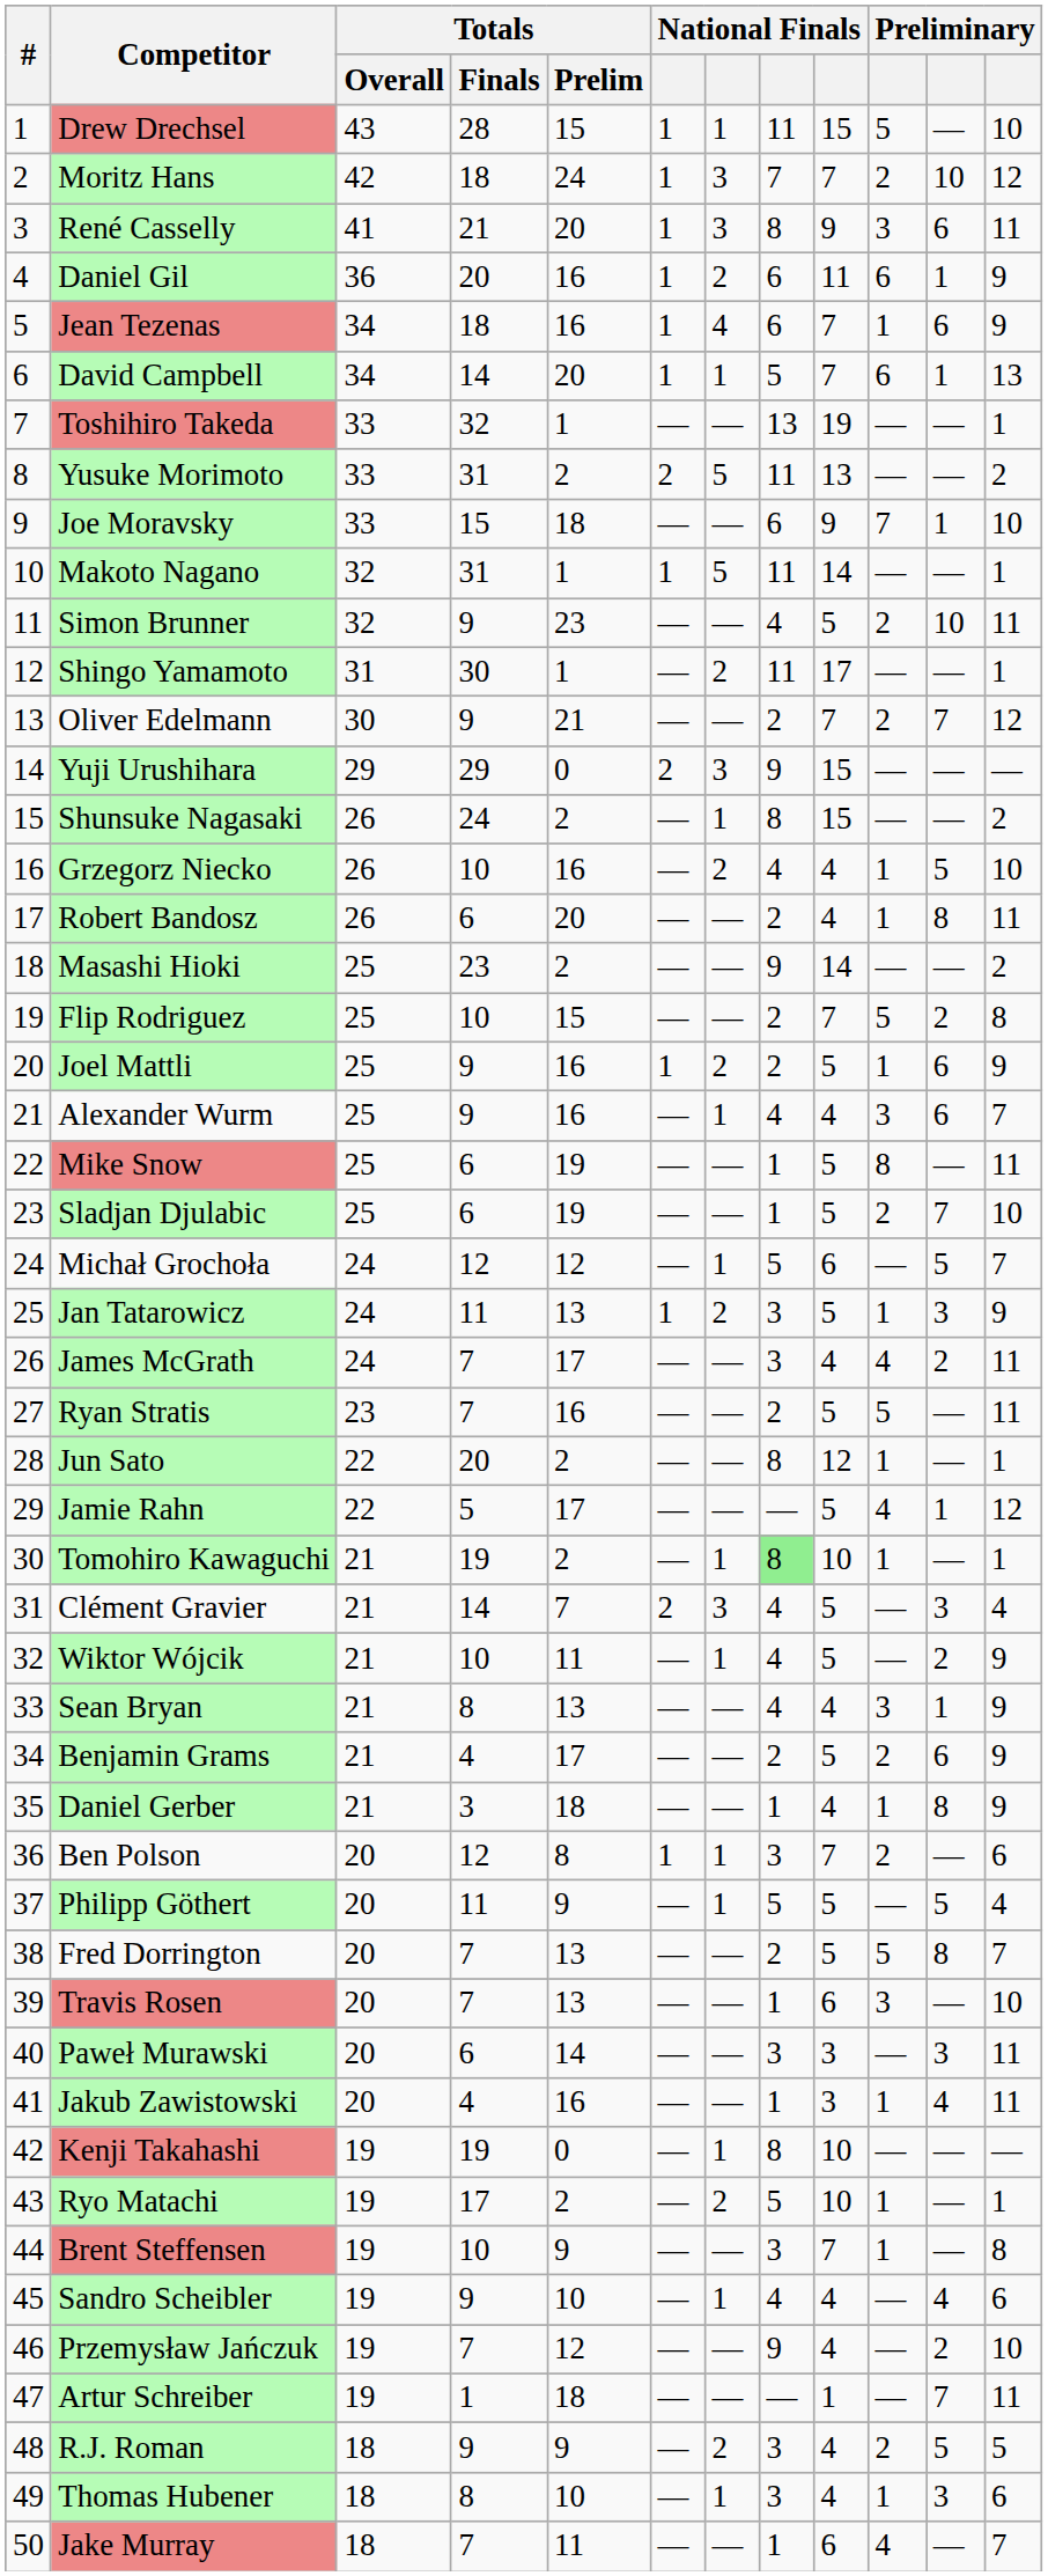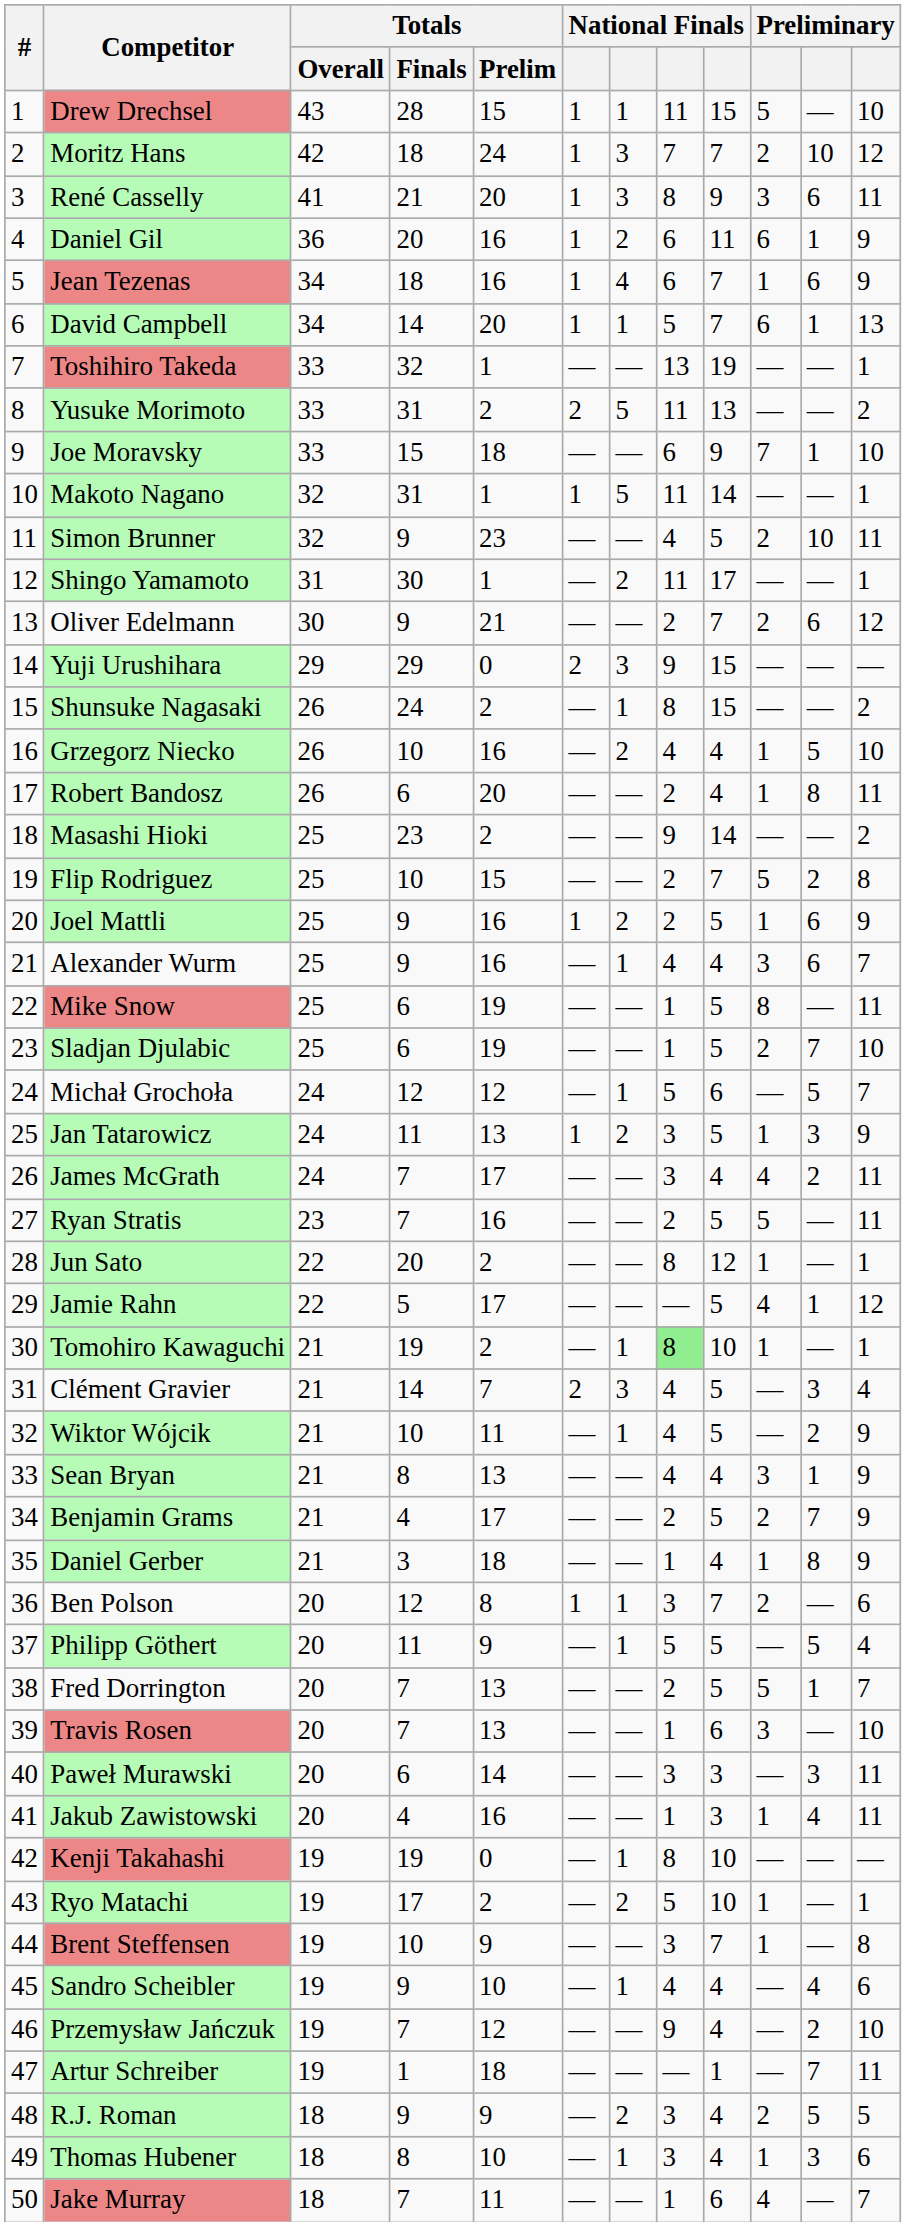 <table class="wikitable sortable defaultcenter">
 <tr>
 <th rowspan="2">#</th>
 <th rowspan="2">Competitor</th>
 <th colspan="3">Totals</th>
 <th colspan="4">National Finals</th>
 <th colspan="3">Preliminary</th>
 </tr>
 <tr>
 <th>Overall</th>
 <th>Finals</th>
 <th>Prelim</th>
 <th></th>
 <th></th>
 <th></th>
 <th></th>
 <th></th>
 <th></th>
 <th></th>
 </tr>
 <tr>
 <td>1</td>
 <td style="background:#ed8787"> Drew Drechsel</td>
 <td>43</td>
 <td>28</td>
 <td>15</td>
 <td>1</td>
 <td>1</td>
 <td>11</td>
 <td>15</td>
 <td>5</td>
 <td>—</td>
 <td>10</td>
 </tr>
 <tr>
 <td>2</td>
 <td style="background:#b6fcb6;"> Moritz Hans</td>
 <td>42</td>
 <td>18</td>
 <td>24</td>
 <td>1</td>
 <td>3</td>
 <td>7</td>
 <td>7</td>
 <td>2</td>
 <td>10</td>
 <td>12</td>
 </tr>
 <tr>
 <td>3</td>
 <td style="background:#b6fcb6;"> René Casselly</td>
 <td>41</td>
 <td>21</td>
 <td>20</td>
 <td>1</td>
 <td>3</td>
 <td>8</td>
 <td>9</td>
 <td>3</td>
 <td>6</td>
 <td>11</td>
 </tr>
 <tr>
 <td>4</td>
 <td style="background:#b6fcb6;"> Daniel Gil</td>
 <td>36</td>
 <td>20</td>
 <td>16</td>
 <td>1</td>
 <td>2</td>
 <td>6</td>
 <td>11</td>
 <td>6</td>
 <td>1</td>
 <td>9</td>
 </tr>
 <tr>
 <td>5</td>
 <td style="background:#ed8787"> Jean Tezenas</td>
 <td>34</td>
 <td>18</td>
 <td>16</td>
 <td>1</td>
 <td>4</td>
 <td>6</td>
 <td>7</td>
 <td>1</td>
 <td>6</td>
 <td>9</td>
 </tr>
 <tr>
 <td>6</td>
 <td style="background:#b6fcb6;"> David Campbell</td>
 <td>34</td>
 <td>14</td>
 <td>20</td>
 <td>1</td>
 <td>1</td>
 <td>5</td>
 <td>7</td>
 <td>6</td>
 <td>1</td>
 <td>13</td>
 </tr>
 <tr>
 <td>7</td>
 <td style="background:#ed8787"> Toshihiro Takeda</td>
 <td>33</td>
 <td>32</td>
 <td>1</td>
 <td>—</td>
 <td>—</td>
 <td>13</td>
 <td>19</td>
 <td>—</td>
 <td>—</td>
 <td>1</td>
 </tr>
 <tr>
 <td>8</td>
 <td style="background:#b6fcb6;"> Yusuke Morimoto</td>
 <td>33</td>
 <td>31</td>
 <td>2</td>
 <td>2</td>
 <td>5</td>
 <td>11</td>
 <td>13</td>
 <td>—</td>
 <td>—</td>
 <td>2</td>
 </tr>
 <tr>
 <td>9</td>
 <td style="background:#b6fcb6;"> Joe Moravsky</td>
 <td>33</td>
 <td>15</td>
 <td>18</td>
 <td>—</td>
 <td>—</td>
 <td>6</td>
 <td>9</td>
 <td>7</td>
 <td>1</td>
 <td>10</td>
 </tr>
 <tr>
 <td>10</td>
 <td style="background:#b6fcb6;"> Makoto Nagano</td>
 <td>32</td>
 <td>31</td>
 <td>1</td>
 <td>1</td>
 <td>5</td>
 <td>11</td>
 <td>14</td>
 <td>—</td>
 <td>—</td>
 <td>1</td>
 </tr>
 <tr>
 <td>11</td>
 <td style="background:#b6fcb6;"> Simon Brunner</td>
 <td>32</td>
 <td>9</td>
 <td>23</td>
 <td>—</td>
 <td>—</td>
 <td>4</td>
 <td>5</td>
 <td>2</td>
 <td>10</td>
 <td>11</td>
 </tr>
 <tr>
 <td>12</td>
 <td style="background:#b6fcb6;"> Shingo Yamamoto</td>
 <td>31</td>
 <td>30</td>
 <td>1</td>
 <td>—</td>
 <td>2</td>
 <td>11</td>
 <td>17</td>
 <td>—</td>
 <td>—</td>
 <td>1</td>
 </tr>
 <tr>
 <td>13</td>
 <td> Oliver Edelmann</td>
 <td>30</td>
 <td>9</td>
 <td>21</td>
 <td>—</td>
 <td>—</td>
 <td>2</td>
 <td>7</td>
 <td>2</td>
-<td>7</td>
+<td>6</td>
 <td>12</td>
 </tr>
 <tr>
 <td>14</td>
 <td style="background:#b6fcb6;"> Yuji Urushihara</td>
 <td>29</td>
 <td>29</td>
 <td>0</td>
 <td>2</td>
 <td>3</td>
 <td>9</td>
 <td>15</td>
 <td>—</td>
 <td>—</td>
 <td>—</td>
 </tr>
 <tr>
 <td>15</td>
 <td style="background:#b6fcb6;"> Shunsuke Nagasaki</td>
 <td>26</td>
 <td>24</td>
 <td>2</td>
 <td>—</td>
 <td>1</td>
 <td>8</td>
 <td>15</td>
 <td>—</td>
 <td>—</td>
 <td>2</td>
 </tr>
 <tr>
 <td>16</td>
 <td style="background:#b6fcb6;"> Grzegorz Niecko</td>
 <td>26</td>
 <td>10</td>
 <td>16</td>
 <td>—</td>
 <td>2</td>
 <td>4</td>
 <td>4</td>
 <td>1</td>
 <td>5</td>
 <td>10</td>
 </tr>
 <tr>
 <td>17</td>
 <td style="background:#b6fcb6;"> Robert Bandosz</td>
 <td>26</td>
 <td>6</td>
 <td>20</td>
 <td>—</td>
 <td>—</td>
 <td>2</td>
 <td>4</td>
 <td>1</td>
 <td>8</td>
 <td>11</td>
 </tr>
 <tr>
 <td>18</td>
 <td style="background:#b6fcb6;"> Masashi Hioki</td>
 <td>25</td>
 <td>23</td>
 <td>2</td>
 <td>—</td>
 <td>—</td>
 <td>9</td>
 <td>14</td>
 <td>—</td>
 <td>—</td>
 <td>2</td>
 </tr>
 <tr>
 <td>19</td>
 <td style="background:#b6fcb6;"> Flip Rodriguez</td>
 <td>25</td>
 <td>10</td>
 <td>15</td>
 <td>—</td>
 <td>—</td>
 <td>2</td>
 <td>7</td>
 <td>5</td>
 <td>2</td>
 <td>8</td>
 </tr>
 <tr>
 <td>20</td>
 <td style="background:#b6fcb6;"> Joel Mattli</td>
 <td>25</td>
 <td>9</td>
 <td>16</td>
 <td>1</td>
 <td>2</td>
 <td>2</td>
 <td>5</td>
 <td>1</td>
 <td>6</td>
 <td>9</td>
 </tr>
 <tr>
 <td>21</td>
 <td> Alexander Wurm</td>
 <td>25</td>
 <td>9</td>
 <td>16</td>
 <td>—</td>
 <td>1</td>
 <td>4</td>
 <td>4</td>
 <td>3</td>
 <td>6</td>
 <td>7</td>
 </tr>
 <tr>
 <td>22</td>
 <td style="background:#ed8787"> Mike Snow</td>
 <td>25</td>
 <td>6</td>
 <td>19</td>
 <td>—</td>
 <td>—</td>
 <td>1</td>
 <td>5</td>
 <td>8</td>
 <td>—</td>
 <td>11</td>
 </tr>
 <tr>
 <td>23</td>
 <td style="background:#b6fcb6;"> Sladjan Djulabic</td>
 <td>25</td>
 <td>6</td>
 <td>19</td>
 <td>—</td>
 <td>—</td>
 <td>1</td>
 <td>5</td>
 <td>2</td>
 <td>7</td>
 <td>10</td>
 </tr>
 <tr>
 <td>24</td>
 <td> Michał Grochoła</td>
 <td>24</td>
 <td>12</td>
 <td>12</td>
 <td>—</td>
 <td>1</td>
 <td>5</td>
 <td>6</td>
 <td>—</td>
 <td>5</td>
 <td>7</td>
 </tr>
 <tr>
 <td>25</td>
 <td style="background:#b6fcb6;"> Jan Tatarowicz</td>
 <td>24</td>
 <td>11</td>
 <td>13</td>
 <td>1</td>
 <td>2</td>
 <td>3</td>
 <td>5</td>
 <td>1</td>
 <td>3</td>
 <td>9</td>
 </tr>
 <tr>
 <td>26</td>
 <td style="background:#b6fcb6;"> James McGrath</td>
 <td>24</td>
 <td>7</td>
 <td>17</td>
 <td>—</td>
 <td>—</td>
 <td>3</td>
 <td>4</td>
 <td>4</td>
 <td>2</td>
 <td>11</td>
 </tr>
 <tr>
 <td>27</td>
 <td style="background:#b6fcb6;"> Ryan Stratis</td>
 <td>23</td>
 <td>7</td>
 <td>16</td>
 <td>—</td>
 <td>—</td>
 <td>2</td>
 <td>5</td>
 <td>5</td>
 <td>—</td>
 <td>11</td>
 </tr>
 <tr>
 <td>28</td>
 <td style="background:#b6fcb6;"> Jun Sato</td>
 <td>22</td>
 <td>20</td>
 <td>2</td>
 <td>—</td>
 <td>—</td>
 <td>8</td>
 <td>12</td>
 <td>1</td>
 <td>—</td>
 <td>1</td>
 </tr>
 <tr>
 <td>29</td>
 <td style="background:#b6fcb6;"> Jamie Rahn</td>
 <td>22</td>
 <td>5</td>
 <td>17</td>
 <td>—</td>
 <td>—</td>
 <td>—</td>
 <td>5</td>
 <td>4</td>
 <td>1</td>
 <td>12</td>
 </tr>
 <tr>
 <td>30</td>
 <td style="background:#b6fcb6;"> Tomohiro Kawaguchi</td>
 <td>21</td>
 <td>19</td>
 <td>2</td>
 <td>—</td>
 <td>1</td>
 <td style="background: lightgreen;">8</td>
 <td>10</td>
 <td>1</td>
 <td>—</td>
 <td>1</td>
 </tr>
 <tr>
 <td>31</td>
 <td> Clément Gravier</td>
 <td>21</td>
 <td>14</td>
 <td>7</td>
 <td>2</td>
 <td>3</td>
 <td>4</td>
 <td>5</td>
 <td>—</td>
 <td>3</td>
 <td>4</td>
 </tr>
 <tr>
 <td>32</td>
 <td style="background:#b6fcb6;"> Wiktor Wójcik</td>
 <td>21</td>
 <td>10</td>
 <td>11</td>
 <td>—</td>
 <td>1</td>
 <td>4</td>
 <td>5</td>
 <td>—</td>
 <td>2</td>
 <td>9</td>
 </tr>
 <tr>
 <td>33</td>
 <td style="background:#b6fcb6;"> Sean Bryan</td>
 <td>21</td>
 <td>8</td>
 <td>13</td>
 <td>—</td>
 <td>—</td>
 <td>4</td>
 <td>4</td>
 <td>3</td>
 <td>1</td>
 <td>9</td>
 </tr>
 <tr>
 <td>34</td>
 <td style="background:#b6fcb6;"> Benjamin Grams</td>
 <td>21</td>
 <td>4</td>
 <td>17</td>
 <td>—</td>
 <td>—</td>
 <td>2</td>
 <td>5</td>
 <td>2</td>
-<td>6</td>
+<td>7</td>
 <td>9</td>
 </tr>
 <tr>
 <td>35</td>
 <td style="background:#b6fcb6;"> Daniel Gerber</td>
 <td>21</td>
 <td>3</td>
 <td>18</td>
 <td>—</td>
 <td>—</td>
 <td>1</td>
 <td>4</td>
 <td>1</td>
 <td>8</td>
 <td>9</td>
 </tr>
 <tr>
 <td>36</td>
 <td> Ben Polson</td>
 <td>20</td>
 <td>12</td>
 <td>8</td>
 <td>1</td>
 <td>1</td>
 <td>3</td>
 <td>7</td>
 <td>2</td>
 <td>—</td>
 <td>6</td>
 </tr>
 <tr>
 <td>37</td>
 <td style="background:#b6fcb6;"> Philipp Göthert</td>
 <td>20</td>
 <td>11</td>
 <td>9</td>
 <td>—</td>
 <td>1</td>
 <td>5</td>
 <td>5</td>
 <td>—</td>
 <td>5</td>
 <td>4</td>
 </tr>
 <tr>
 <td>38</td>
 <td> Fred Dorrington</td>
 <td>20</td>
 <td>7</td>
 <td>13</td>
 <td>—</td>
 <td>—</td>
 <td>2</td>
 <td>5</td>
 <td>5</td>
-<td>8</td>
+<td>1</td>
 <td>7</td>
 </tr>
 <tr>
 <td>39</td>
 <td style="background:#ed8787"> Travis Rosen</td>
 <td>20</td>
 <td>7</td>
 <td>13</td>
 <td>—</td>
 <td>—</td>
 <td>1</td>
 <td>6</td>
 <td>3</td>
 <td>—</td>
 <td>10</td>
 </tr>
 <tr>
 <td>40</td>
 <td style="background:#b6fcb6;"> Paweł Murawski</td>
 <td>20</td>
 <td>6</td>
 <td>14</td>
 <td>—</td>
 <td>—</td>
 <td>3</td>
 <td>3</td>
 <td>—</td>
 <td>3</td>
 <td>11</td>
 </tr>
 <tr>
 <td>41</td>
 <td style="background:#b6fcb6;"> Jakub Zawistowski</td>
 <td>20</td>
 <td>4</td>
 <td>16</td>
 <td>—</td>
 <td>—</td>
 <td>1</td>
 <td>3</td>
 <td>1</td>
 <td>4</td>
 <td>11</td>
 </tr>
 <tr>
 <td>42</td>
 <td style="background:#ed8787"> Kenji Takahashi</td>
 <td>19</td>
 <td>19</td>
 <td>0</td>
 <td>—</td>
 <td>1</td>
 <td>8</td>
 <td>10</td>
 <td>—</td>
 <td>—</td>
 <td>—</td>
 </tr>
 <tr>
 <td>43</td>
 <td style="background:#b6fcb6;"> Ryo Matachi</td>
 <td>19</td>
 <td>17</td>
 <td>2</td>
 <td>—</td>
 <td>2</td>
 <td>5</td>
 <td>10</td>
 <td>1</td>
 <td>—</td>
 <td>1</td>
 </tr>
 <tr>
 <td>44</td>
 <td style="background:#ed8787"> Brent Steffensen</td>
 <td>19</td>
 <td>10</td>
 <td>9</td>
 <td>—</td>
 <td>—</td>
 <td>3</td>
 <td>7</td>
 <td>1</td>
 <td>—</td>
 <td>8</td>
 </tr>
 <tr>
 <td>45</td>
 <td style="background:#b6fcb6;"> Sandro Scheibler</td>
 <td>19</td>
 <td>9</td>
 <td>10</td>
 <td>—</td>
 <td>1</td>
 <td>4</td>
 <td>4</td>
 <td>—</td>
 <td>4</td>
 <td>6</td>
 </tr>
 <tr>
 <td>46</td>
 <td style="background:#b6fcb6;"> Przemysław Jańczuk</td>
 <td>19</td>
 <td>7</td>
 <td>12</td>
 <td>—</td>
 <td>—</td>
 <td>9</td>
 <td>4</td>
 <td>—</td>
 <td>2</td>
 <td>10</td>
 </tr>
 <tr>
 <td>47</td>
 <td style="background:#b6fcb6;"> Artur Schreiber</td>
 <td>19</td>
 <td>1</td>
 <td>18</td>
 <td>—</td>
 <td>—</td>
 <td>—</td>
 <td>1</td>
 <td>—</td>
 <td>7</td>
 <td>11</td>
 </tr>
 <tr>
 <td>48</td>
 <td style="background:#b6fcb6;"> R.J. Roman</td>
 <td>18</td>
 <td>9</td>
 <td>9</td>
 <td>—</td>
 <td>2</td>
 <td>3</td>
 <td>4</td>
 <td>2</td>
 <td>5</td>
 <td>5</td>
 </tr>
 <tr>
 <td>49</td>
 <td style="background:#b6fcb6;"> Thomas Hubener</td>
 <td>18</td>
 <td>8</td>
 <td>10</td>
 <td>—</td>
 <td>1</td>
 <td>3</td>
 <td>4</td>
 <td>1</td>
 <td>3</td>
 <td>6</td>
 </tr>
 <tr>
 <td>50</td>
 <td style="background:#ed8787"> Jake Murray</td>
 <td>18</td>
 <td>7</td>
 <td>11</td>
 <td>—</td>
 <td>—</td>
 <td>1</td>
 <td>6</td>
 <td>4</td>
 <td>—</td>
 <td>7</td>
 </tr>
 </table>
